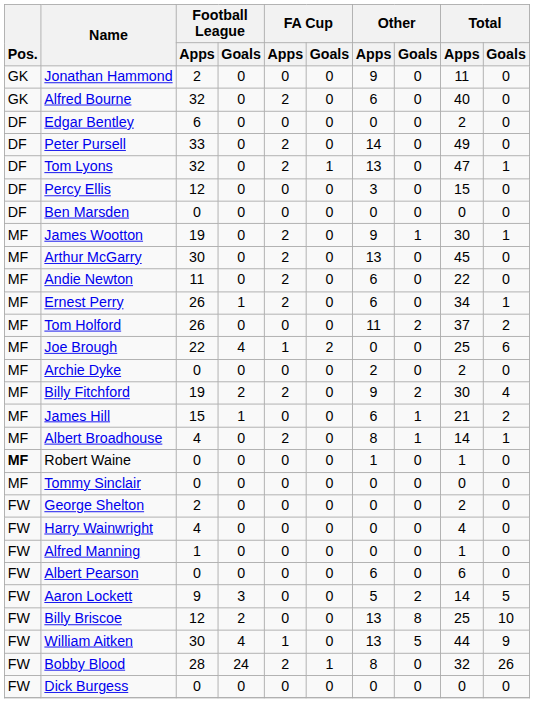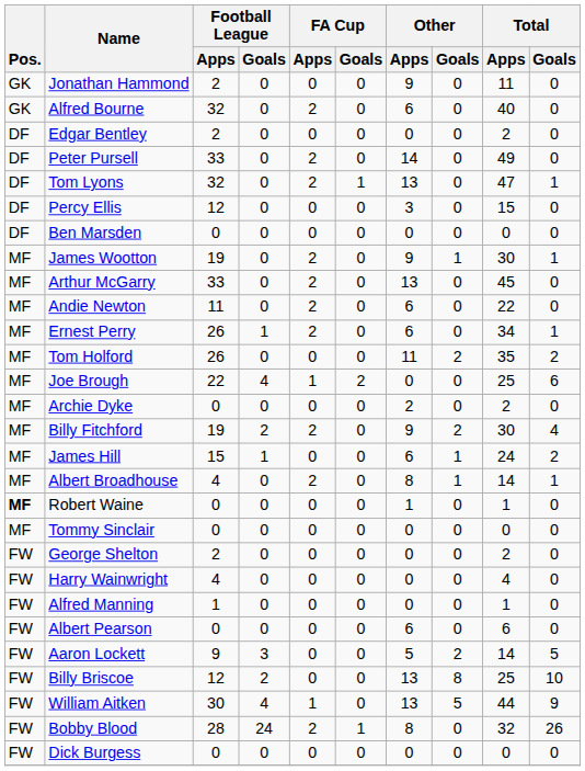 <table class="wikitable" style="text-align:center">
 <tr>
 <th rowspan="2" valign="bottom">Pos.</th>
 <th rowspan="2">Name</th>
 <th colspan="2" width="85">Football League</th>
 <th colspan="2" width="85">FA Cup</th>
 <th colspan="2" width="85">Other</th>
 <th colspan="2" width="85">Total</th>
 </tr>
 <tr>
 <th>Apps</th>
 <th>Goals</th>
 <th>Apps</th>
 <th>Goals</th>
 <th>Apps</th>
 <th>Goals</th>
 <th>Apps</th>
 <th>Goals</th>
 </tr>
 <tr>
 <td align="left">GK</td>
 <td align="left"> <a href='#'>Jonathan Hammond</a></td>
 <td>2</td>
 <td>0</td>
 <td>0</td>
 <td>0</td>
 <td>9</td>
 <td>0</td>
 <td>11</td>
 <td>0</td>
 </tr>
 <tr>
 <td align="left">GK</td>
 <td align="left"> <a href='#'>Alfred Bourne</a></td>
 <td>32</td>
 <td>0</td>
 <td>2</td>
 <td>0</td>
 <td>6</td>
 <td>0</td>
 <td>40</td>
 <td>0</td>
 </tr>
 <tr>
 <td align="left">DF</td>
 <td align="left"> <a href='#'>Edgar Bentley</a></td>
-<td>6</td>
+<td>2</td>
 <td>0</td>
 <td>0</td>
 <td>0</td>
 <td>0</td>
 <td>0</td>
 <td>2</td>
 <td>0</td>
 </tr>
 <tr>
 <td align="left">DF</td>
 <td align="left"> <a href='#'>Peter Pursell</a></td>
 <td>33</td>
 <td>0</td>
 <td>2</td>
 <td>0</td>
 <td>14</td>
 <td>0</td>
 <td>49</td>
 <td>0</td>
 </tr>
 <tr>
 <td align="left">DF</td>
 <td align="left"> <a href='#'>Tom Lyons</a></td>
 <td>32</td>
 <td>0</td>
 <td>2</td>
 <td>1</td>
 <td>13</td>
 <td>0</td>
 <td>47</td>
 <td>1</td>
 </tr>
 <tr>
 <td align="left">DF</td>
 <td align="left"> <a href='#'>Percy Ellis</a></td>
 <td>12</td>
 <td>0</td>
 <td>0</td>
 <td>0</td>
 <td>3</td>
 <td>0</td>
 <td>15</td>
 <td>0</td>
 </tr>
 <tr>
 <td align="left">DF</td>
 <td align="left"> <a href='#'>Ben Marsden</a></td>
 <td>0</td>
 <td>0</td>
 <td>0</td>
 <td>0</td>
 <td>0</td>
 <td>0</td>
 <td>0</td>
 <td>0</td>
 </tr>
 <tr>
 <td align="left">MF</td>
 <td align="left"> <a href='#'>James Wootton</a></td>
 <td>19</td>
 <td>0</td>
 <td>2</td>
 <td>0</td>
 <td>9</td>
 <td>1</td>
 <td>30</td>
 <td>1</td>
 </tr>
 <tr>
 <td align="left">MF</td>
 <td align="left"> <a href='#'>Arthur McGarry</a></td>
-<td>30</td>
+<td>33</td>
 <td>0</td>
 <td>2</td>
 <td>0</td>
 <td>13</td>
 <td>0</td>
 <td>45</td>
 <td>0</td>
 </tr>
 <tr>
 <td align="left">MF</td>
 <td align="left"> <a href='#'>Andie Newton</a></td>
 <td>11</td>
 <td>0</td>
 <td>2</td>
 <td>0</td>
 <td>6</td>
 <td>0</td>
 <td>22</td>
 <td>0</td>
 </tr>
 <tr>
 <td align="left">MF</td>
 <td align="left"> <a href='#'>Ernest Perry</a></td>
 <td>26</td>
 <td>1</td>
 <td>2</td>
 <td>0</td>
 <td>6</td>
 <td>0</td>
 <td>34</td>
 <td>1</td>
 </tr>
 <tr>
 <td align="left">MF</td>
 <td align="left"> <a href='#'>Tom Holford</a></td>
 <td>26</td>
 <td>0</td>
 <td>0</td>
 <td>0</td>
 <td>11</td>
 <td>2</td>
-<td>37</td>
+<td>35</td>
 <td>2</td>
 </tr>
 <tr>
 <td align="left">MF</td>
 <td align="left"> <a href='#'>Joe Brough</a></td>
 <td>22</td>
 <td>4</td>
 <td>1</td>
 <td>2</td>
 <td>0</td>
 <td>0</td>
 <td>25</td>
 <td>6</td>
 </tr>
 <tr>
 <td align="left">MF</td>
 <td align="left"> <a href='#'>Archie Dyke</a></td>
 <td>0</td>
 <td>0</td>
 <td>0</td>
 <td>0</td>
 <td>2</td>
 <td>0</td>
 <td>2</td>
 <td>0</td>
 </tr>
 <tr>
 <td align="left">MF</td>
 <td align="left"> <a href='#'>Billy Fitchford</a></td>
 <td>19</td>
 <td>2</td>
 <td>2</td>
 <td>0</td>
 <td>9</td>
 <td>2</td>
 <td>30</td>
 <td>4</td>
 </tr>
 <tr>
 <td align="left">MF</td>
 <td align="left"> <a href='#'>James Hill</a></td>
 <td>15</td>
 <td>1</td>
 <td>0</td>
 <td>0</td>
 <td>6</td>
 <td>1</td>
-<td>21</td>
+<td>24</td>
 <td>2</td>
 </tr>
 <tr>
 <td align="left">MF</td>
 <td align="left"> <a href='#'>Albert Broadhouse</a></td>
 <td>4</td>
 <td>0</td>
 <td>2</td>
 <td>0</td>
 <td>8</td>
 <td>1</td>
 <td>14</td>
 <td>1</td>
 </tr>
 <tr>
 <td align="left"><strong>MF</strong></td>
 <td align="left">Robert Waine</td>
 <td>0</td>
 <td>0</td>
 <td>0</td>
 <td>0</td>
 <td>1</td>
 <td>0</td>
 <td>1</td>
 <td>0</td>
 </tr>
 <tr>
 <td align="left">MF</td>
 <td align="left"> <a href='#'>Tommy Sinclair</a></td>
 <td>0</td>
 <td>0</td>
 <td>0</td>
 <td>0</td>
 <td>0</td>
 <td>0</td>
 <td>0</td>
 <td>0</td>
 </tr>
 <tr>
 <td align="left">FW</td>
 <td align="left"> <a href='#'>George Shelton</a></td>
 <td>2</td>
 <td>0</td>
 <td>0</td>
 <td>0</td>
 <td>0</td>
 <td>0</td>
 <td>2</td>
 <td>0</td>
 </tr>
 <tr>
 <td align="left">FW</td>
 <td align="left"> <a href='#'>Harry Wainwright</a></td>
 <td>4</td>
 <td>0</td>
 <td>0</td>
 <td>0</td>
 <td>0</td>
 <td>0</td>
 <td>4</td>
 <td>0</td>
 </tr>
 <tr>
 <td align="left">FW</td>
 <td align="left"><a href='#'>Alfred Manning</a></td>
 <td>1</td>
 <td>0</td>
 <td>0</td>
 <td>0</td>
 <td>0</td>
 <td>0</td>
 <td>1</td>
 <td>0</td>
 </tr>
 <tr>
 <td align="left">FW</td>
 <td align="left"> <a href='#'>Albert Pearson</a></td>
 <td>0</td>
 <td>0</td>
 <td>0</td>
 <td>0</td>
 <td>6</td>
 <td>0</td>
 <td>6</td>
 <td>0</td>
 </tr>
 <tr>
 <td align="left">FW</td>
 <td align="left"> <a href='#'>Aaron Lockett</a></td>
 <td>9</td>
 <td>3</td>
 <td>0</td>
 <td>0</td>
 <td>5</td>
 <td>2</td>
 <td>14</td>
 <td>5</td>
 </tr>
 <tr>
 <td align="left">FW</td>
 <td align="left"> <a href='#'>Billy Briscoe</a></td>
 <td>12</td>
 <td>2</td>
 <td>0</td>
 <td>0</td>
 <td>13</td>
 <td>8</td>
 <td>25</td>
 <td>10</td>
 </tr>
 <tr>
 <td align="left">FW</td>
 <td align="left"> <a href='#'>William Aitken</a></td>
 <td>30</td>
 <td>4</td>
 <td>1</td>
 <td>0</td>
 <td>13</td>
 <td>5</td>
 <td>44</td>
 <td>9</td>
 </tr>
 <tr>
 <td align="left">FW</td>
 <td align="left"> <a href='#'>Bobby Blood</a></td>
 <td>28</td>
 <td>24</td>
 <td>2</td>
 <td>1</td>
 <td>8</td>
 <td>0</td>
 <td>32</td>
 <td>26</td>
 </tr>
 <tr>
 <td align="left">FW</td>
 <td align="left"> <a href='#'>Dick Burgess</a></td>
 <td>0</td>
 <td>0</td>
 <td>0</td>
 <td>0</td>
 <td>0</td>
 <td>0</td>
 <td>0</td>
 <td>0</td>
 </tr>
 <tr>
 </tr>
 </table>
